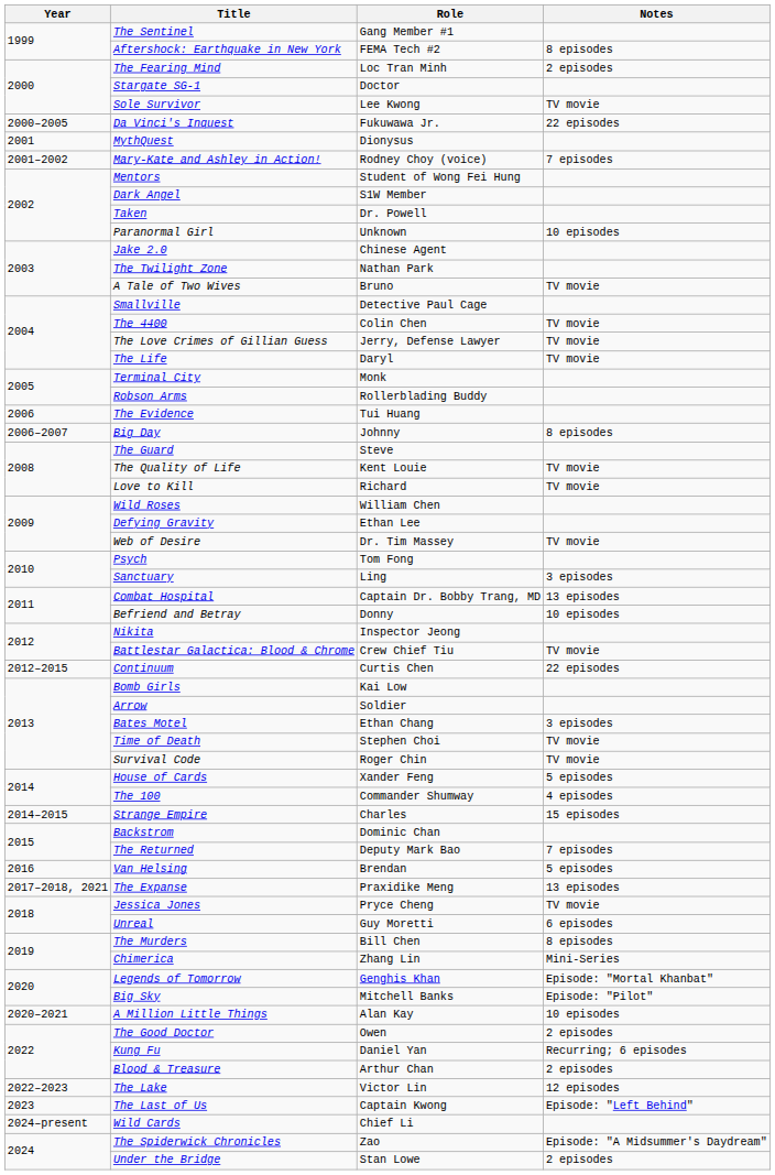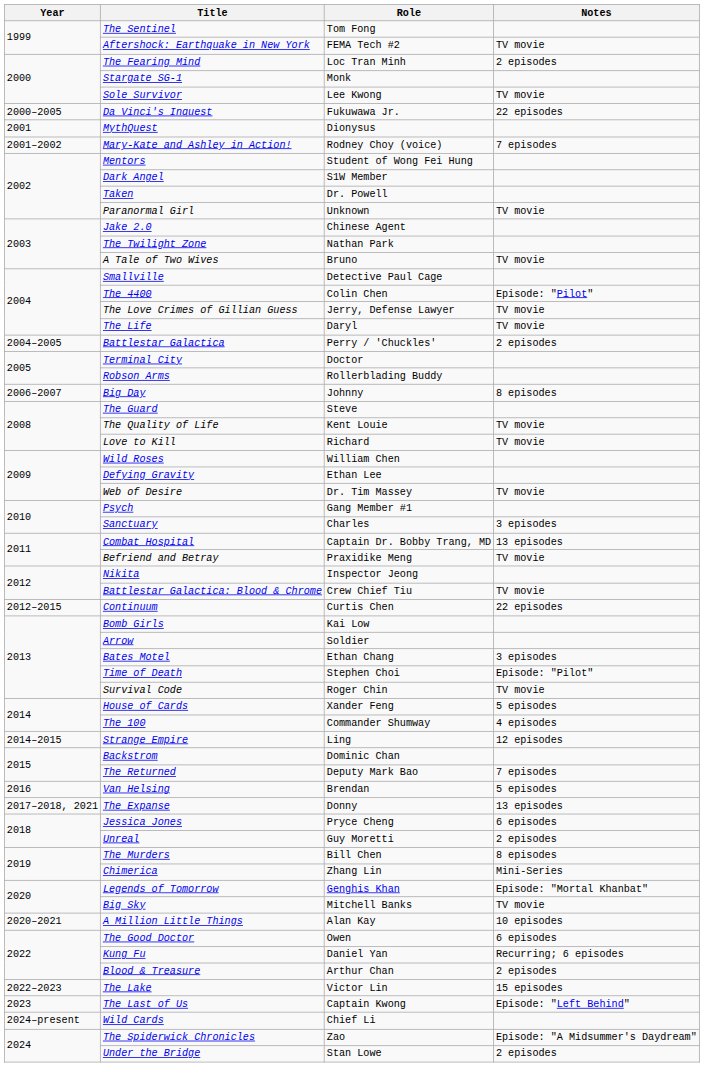 <table class="wikitable sortable">
 <tr>
 <th>Year</th>
 <th>Title</th>
 <th>Role</th>
 <th class="unsortable">Notes</th>
 </tr>
 <tr>
 <td rowspan=2>1999</td>
 <td data-sort-value="Sentinel, The"><em><a href='#'>The Sentinel</a></em></td>
-<td>Gang Member #1</td>
+<td>Tom Fong</td>
 <td></td>
 </tr>
 <tr>
 <td><em><a href='#'>Aftershock: Earthquake in New York</a></em></td>
 <td>FEMA Tech #2</td>
-<td>8 episodes</td>
+<td>TV movie</td>
 </tr>
 <tr>
 <td rowspan=3>2000</td>
 <td data-sort-value="Fearing Mind, The"><em><a href='#'>The Fearing Mind</a></em></td>
 <td>Loc Tran Minh</td>
 <td>2 episodes</td>
 </tr>
 <tr>
 <td><em><a href='#'>Stargate SG-1</a></em></td>
-<td>Doctor</td>
+<td>Monk</td>
 <td Episode: Maternal Instinct></td>
 </tr>
 <tr>
 <td><em><a href='#'>Sole Survivor</a></em></td>
 <td>Lee Kwong</td>
 <td>TV movie</td>
 </tr>
 <tr>
 <td>2000–2005</td>
 <td><em><a href='#'>Da Vinci's Inquest</a></em></td>
 <td>Fukuwawa Jr.</td>
 <td>22 episodes</td>
 </tr>
 <tr>
 <td>2001</td>
 <td><em><a href='#'>MythQuest</a></em></td>
 <td>Dionysus</td>
 <td></td>
 </tr>
 <tr>
 <td>2001–2002</td>
 <td><em><a href='#'>Mary-Kate and Ashley in Action!</a></em></td>
 <td>Rodney Choy (voice)</td>
 <td>7 episodes</td>
 </tr>
 <tr>
 <td rowspan=4>2002</td>
 <td><em><a href='#'>Mentors</a></em></td>
 <td>Student of Wong Fei Hung</td>
 <td></td>
 </tr>
 <tr>
 <td><em><a href='#'>Dark Angel</a></em></td>
 <td>S1W Member</td>
 <td></td>
 </tr>
 <tr>
 <td><em><a href='#'>Taken</a></em></td>
 <td>Dr. Powell</td>
 <td></td>
 </tr>
 <tr>
 <td><em>Paranormal Girl</em></td>
 <td>Unknown</td>
-<td>10 episodes</td>
+<td>TV movie</td>
 </tr>
 <tr>
 <td rowspan=3>2003</td>
 <td><em><a href='#'>Jake 2.0</a></em></td>
 <td>Chinese Agent</td>
 <td></td>
 </tr>
 <tr>
 <td data-sort-value="Twilight Zone, The"><em><a href='#'>The Twilight Zone</a></em></td>
 <td>Nathan Park</td>
 <td></td>
 </tr>
 <tr>
 <td data-sort-value="Tale of Two Wives, A"><em>A Tale of Two Wives</em></td>
 <td>Bruno</td>
 <td>TV movie</td>
 </tr>
 <tr>
 <td rowspan=4>2004</td>
 <td><em><a href='#'>Smallville</a></em></td>
 <td>Detective Paul Cage</td>
 <td></td>
 </tr>
 <tr>
 <td data-sort-value="4400, The"><em><a href='#'>The 4400</a></em></td>
 <td>Colin Chen</td>
-<td>TV movie</td>
+<td>Episode: "<a href='#'>Pilot</a>"</td>
 </tr>
 <tr>
 <td data-sort-value="Love Crimes of Gillian Guess, The"><em>The Love Crimes of Gillian Guess</em></td>
 <td>Jerry, Defense Lawyer</td>
 <td>TV movie</td>
 </tr>
 <tr>
 <td data-sort-value="Life, The"><em><a href='#'>The Life</a></em></td>
 <td>Daryl</td>
 <td>TV movie</td>
 </tr>
 <tr>
+<td>2004–2005</td>
+<td><em><a href='#'>Battlestar Galactica</a></em></td>
+<td>Perry / 'Chuckles'</td>
+<td>2 episodes</td>
+</tr>
+<tr>
 <td rowspan=2>2005</td>
 <td><em><a href='#'>Terminal City</a></em></td>
-<td>Monk</td>
+<td>Doctor</td>
 <td></td>
 </tr>
 <tr>
 <td><em><a href='#'>Robson Arms</a></em></td>
 <td>Rollerblading Buddy</td>
-<td></td>
-</tr>
-<tr>
-<td>2006</td>
-<td data-sort-value="Evidence, The"><em><a href='#'>The Evidence</a></em></td>
-<td>Tui Huang</td>
 <td></td>
 </tr>
 <tr>
 <td>2006–2007</td>
 <td><em><a href='#'>Big Day</a></em></td>
 <td>Johnny</td>
 <td>8 episodes</td>
 </tr>
 <tr>
 <td rowspan=3>2008</td>
 <td data-sort-value="Guard, The"><em><a href='#'>The Guard</a></em></td>
 <td>Steve</td>
 <td></td>
 </tr>
 <tr>
 <td data-sort-value="Quality of Life, The"><em>The Quality of Life</em></td>
 <td>Kent Louie</td>
 <td>TV movie</td>
 </tr>
 <tr>
 <td><em>Love to Kill</em></td>
 <td>Richard</td>
 <td>TV movie</td>
 </tr>
 <tr>
 <td rowspan=3>2009</td>
 <td><em><a href='#'>Wild Roses</a></em></td>
 <td>William Chen</td>
 <td></td>
 </tr>
 <tr>
 <td><em><a href='#'>Defying Gravity</a></em></td>
 <td>Ethan Lee</td>
 <td></td>
 </tr>
 <tr>
 <td><em>Web of Desire</em></td>
 <td>Dr. Tim Massey</td>
 <td>TV movie</td>
 </tr>
 <tr>
 <td rowspan=2>2010</td>
 <td><em><a href='#'>Psych</a></em></td>
-<td>Tom Fong</td>
+<td>Gang Member #1</td>
 <td></td>
 </tr>
 <tr>
 <td><em><a href='#'>Sanctuary</a></em></td>
-<td>Ling</td>
+<td>Charles</td>
 <td>3 episodes</td>
 </tr>
 <tr>
 <td rowspan=2>2011</td>
 <td><em><a href='#'>Combat Hospital</a></em></td>
 <td>Captain Dr. Bobby Trang, MD</td>
 <td>13 episodes</td>
 </tr>
 <tr>
 <td><em>Befriend and Betray</em></td>
-<td>Donny</td>
-<td>10 episodes</td>
+<td>Praxidike Meng</td>
+<td>TV movie</td>
 </tr>
 <tr>
 <td rowspan=2>2012</td>
 <td><em><a href='#'>Nikita</a></em></td>
 <td>Inspector Jeong</td>
 <td></td>
 </tr>
 <tr>
 <td><em><a href='#'>Battlestar Galactica: Blood & Chrome</a></em></td>
 <td>Crew Chief Tiu</td>
 <td>TV movie</td>
 </tr>
 <tr>
 <td>2012–2015</td>
 <td><em><a href='#'>Continuum</a></em></td>
 <td>Curtis Chen</td>
 <td>22 episodes</td>
 </tr>
 <tr>
 <td rowspan=5>2013</td>
 <td><em><a href='#'>Bomb Girls</a></em></td>
 <td>Kai Low</td>
 <td></td>
 </tr>
 <tr>
 <td><em><a href='#'>Arrow</a></em></td>
 <td>Soldier</td>
 <td></td>
 </tr>
 <tr>
 <td><em><a href='#'>Bates Motel</a></em></td>
 <td>Ethan Chang</td>
 <td>3 episodes</td>
 </tr>
 <tr>
 <td><em><a href='#'>Time of Death</a></em></td>
 <td>Stephen Choi</td>
-<td>TV movie</td>
+<td>Episode: "Pilot"</td>
 </tr>
 <tr>
 <td><em>Survival Code</em></td>
 <td>Roger Chin</td>
 <td>TV movie</td>
 </tr>
 <tr>
 <td rowspan=2>2014</td>
 <td><em><a href='#'>House of Cards</a></em></td>
 <td>Xander Feng</td>
 <td>5 episodes</td>
 </tr>
 <tr>
 <td data-sort-value="100, The"><em><a href='#'>The 100</a></em></td>
 <td>Commander Shumway</td>
 <td>4 episodes</td>
 </tr>
 <tr>
 <td>2014–2015</td>
 <td><em><a href='#'>Strange Empire</a></em></td>
-<td>Charles</td>
-<td>15 episodes</td>
+<td>Ling</td>
+<td>12 episodes</td>
 </tr>
 <tr>
 <td rowspan=2>2015</td>
 <td><em><a href='#'>Backstrom</a></em></td>
 <td>Dominic Chan</td>
 <td></td>
 </tr>
 <tr>
 <td data-sort-value="Returned, The"><em><a href='#'>The Returned</a></em></td>
 <td>Deputy Mark Bao</td>
 <td>7 episodes</td>
 </tr>
 <tr>
 <td>2016</td>
 <td><em><a href='#'>Van Helsing</a></em></td>
 <td>Brendan</td>
 <td>5 episodes</td>
 </tr>
 <tr>
 <td>2017–2018, 2021</td>
 <td data-sort-value="Expanse, The"><em><a href='#'>The Expanse</a></em></td>
-<td>Praxidike Meng</td>
+<td>Donny</td>
 <td>13 episodes</td>
 </tr>
 <tr>
 <td rowspan=2>2018</td>
 <td><em><a href='#'>Jessica Jones</a></em></td>
 <td>Pryce Cheng</td>
-<td>TV movie</td>
+<td>6 episodes</td>
 </tr>
 <tr>
 <td><em><a href='#'>Unreal</a></em></td>
 <td>Guy Moretti</td>
-<td>6 episodes</td>
+<td>2 episodes</td>
 </tr>
 <tr>
 <td rowspan="2">2019</td>
 <td data-sort-value="Murders, The"><em><a href='#'>The Murders</a></em></td>
 <td>Bill Chen</td>
 <td>8 episodes</td>
 </tr>
 <tr>
 <td><em><a href='#'>Chimerica</a></em></td>
 <td>Zhang Lin</td>
 <td>Mini-Series</td>
 </tr>
 <tr>
 <td rowspan=2>2020</td>
 <td><em><a href='#'>Legends of Tomorrow</a></em></td>
 <td><a href='#'>Genghis Khan</a></td>
 <td>Episode: "Mortal Khanbat"</td>
 </tr>
 <tr>
 <td><a href='#'><em>Big Sky</em></a></td>
 <td>Mitchell Banks</td>
-<td>Episode: "Pilot"</td>
+<td>TV movie</td>
 </tr>
 <tr>
 <td>2020–2021</td>
 <td data-sort-value="Million Little Things, A"><em><a href='#'>A Million Little Things</a></em></td>
 <td>Alan Kay</td>
 <td>10 episodes</td>
 </tr>
 <tr>
 <td rowspan=3>2022</td>
 <td data-sort-value="Good Doctor, The"><em><a href='#'>The Good Doctor</a></em></td>
 <td>Owen</td>
-<td>2 episodes</td>
+<td>6 episodes</td>
 </tr>
 <tr>
 <td><em><a href='#'>Kung Fu</a></em></td>
 <td>Daniel Yan</td>
 <td>Recurring; 6 episodes</td>
 </tr>
 <tr>
 <td><em><a href='#'>Blood & Treasure</a></em></td>
 <td>Arthur Chan</td>
 <td>2 episodes</td>
 </tr>
 <tr>
 <td>2022–2023</td>
 <td data-sort-value="Lake, The"><em><a href='#'>The Lake</a></em></td>
 <td>Victor Lin</td>
-<td>12 episodes</td>
+<td>15 episodes</td>
 </tr>
 <tr>
 <td>2023</td>
 <td data-sort-value="Last of Us, The"><em><a href='#'>The Last of Us</a> </em></td>
 <td>Captain Kwong</td>
 <td>Episode: "<a href='#'>Left Behind</a>"</td>
 </tr>
 <tr>
 <td>2024–present</td>
 <td><em><a href='#'>Wild Cards</a></em></td>
 <td>Chief Li</td>
 <td></td>
 </tr>
 <tr>
 <td rowspan="2">2024</td>
 <td data-sort-value="Spiderwick Chronicles, The"><em><a href='#'>The Spiderwick Chronicles</a></em></td>
 <td>Zao</td>
 <td>Episode: "A Midsummer's Daydream"</td>
 </tr>
 <tr>
 <td><em><a href='#'>Under the Bridge</a></em></td>
 <td>Stan Lowe</td>
 <td>2 episodes</td>
 </tr>
 </table>
